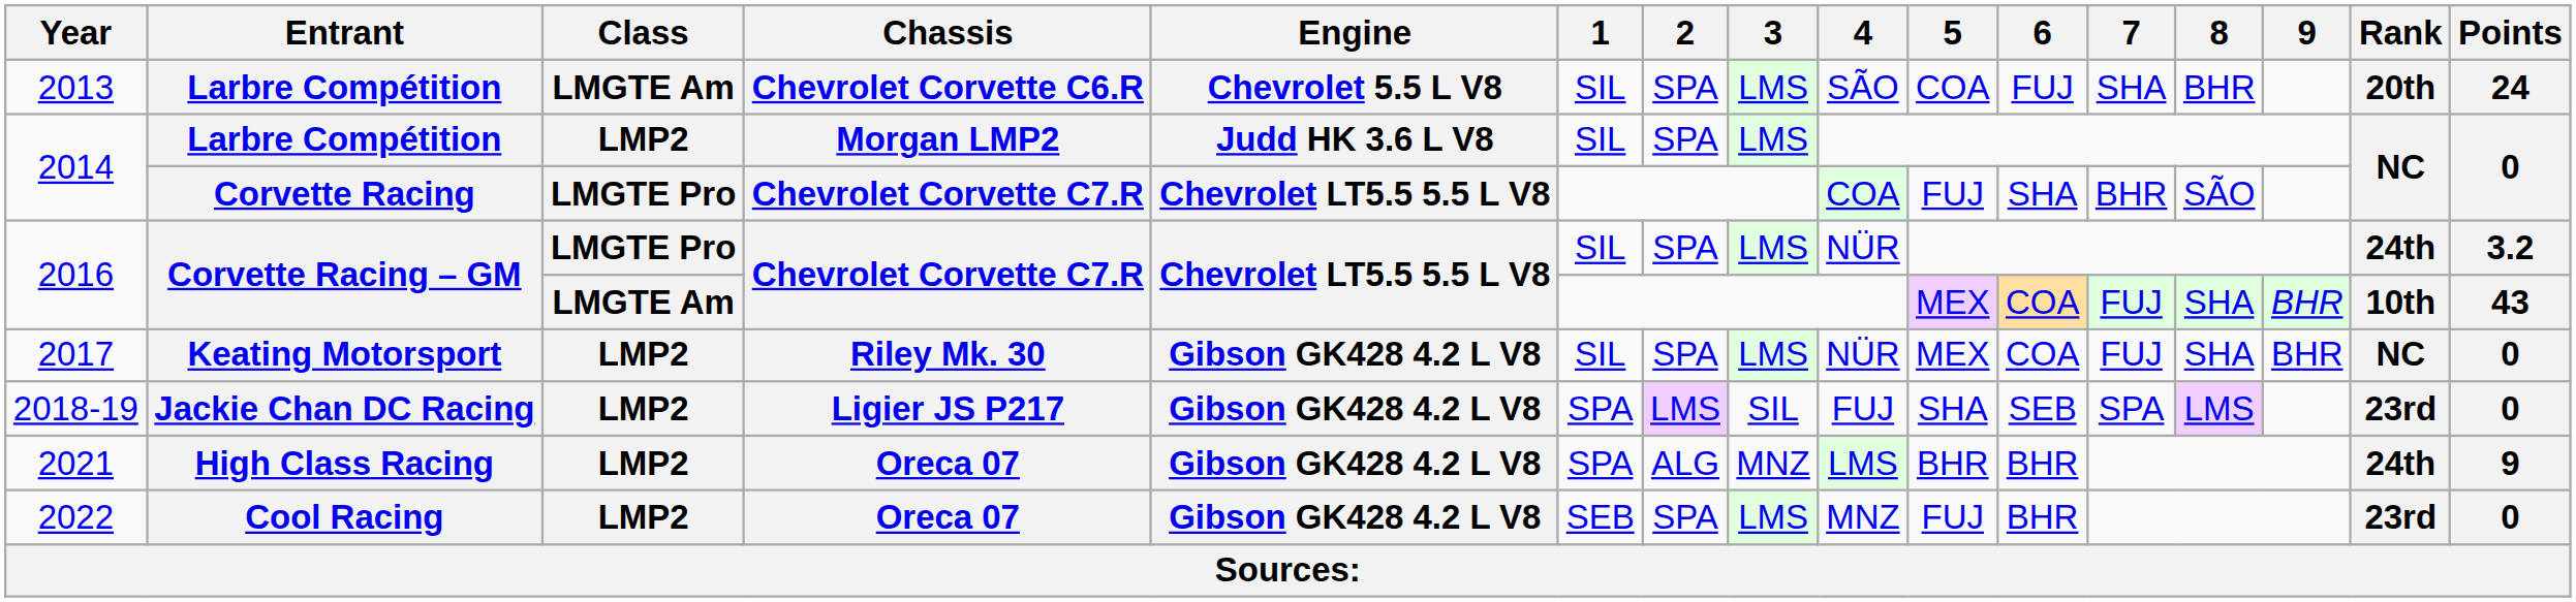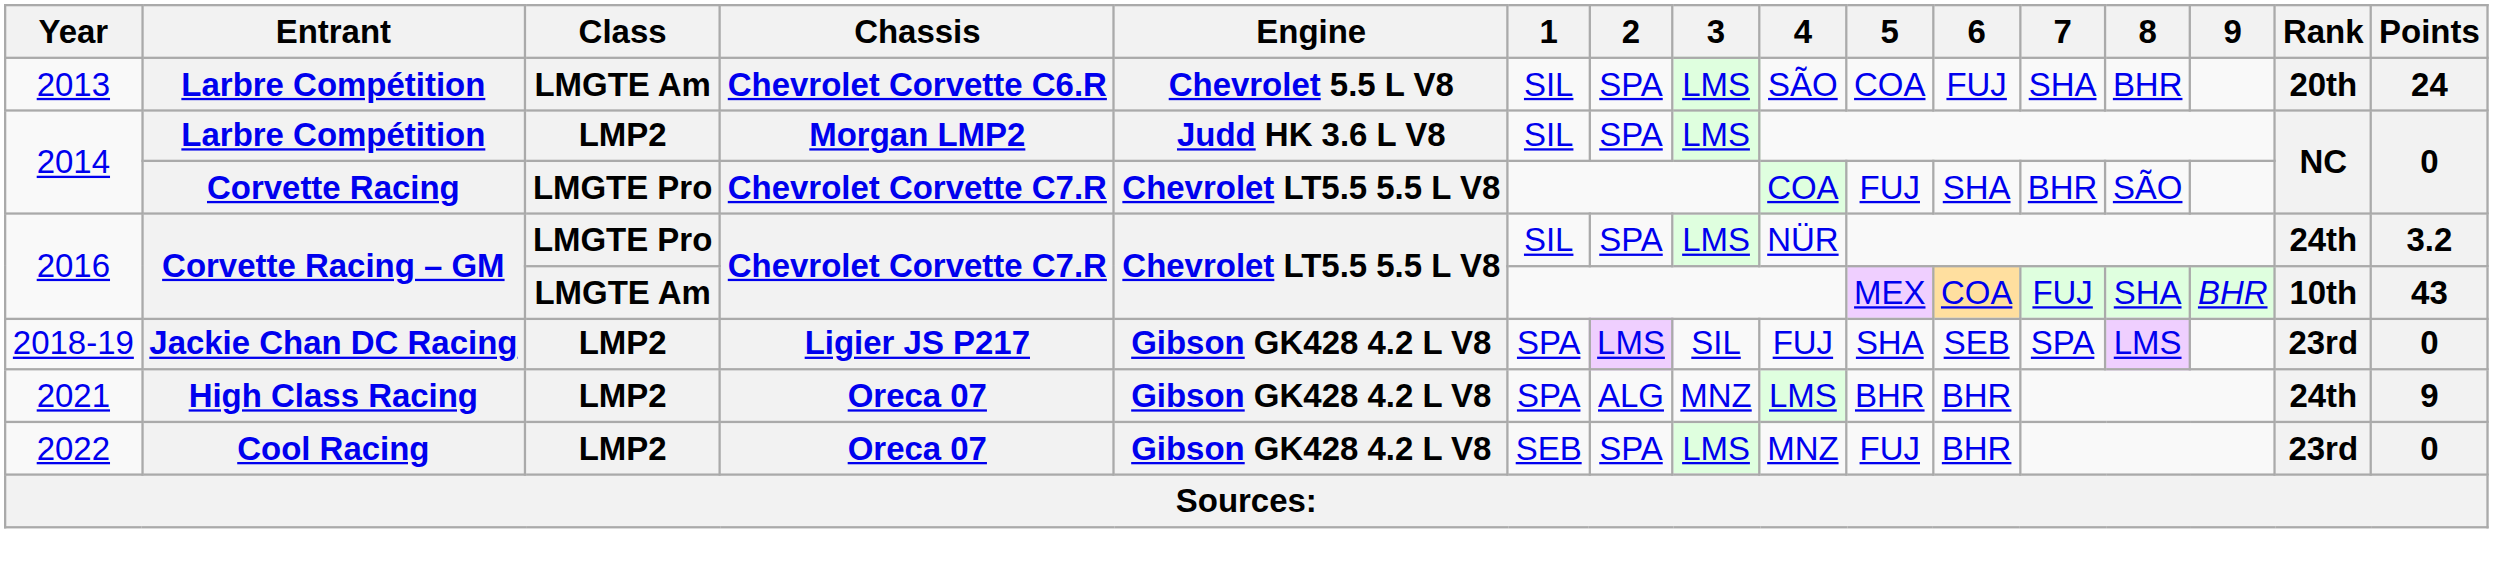 <table class="wikitable" style="text-align:center; font-size:90%">
 <tr>
 <th>Year</th>
 <th>Entrant</th>
 <th>Class</th>
 <th>Chassis</th>
 <th>Engine</th>
 <th>1</th>
 <th>2</th>
 <th>3</th>
 <th>4</th>
 <th>5</th>
 <th>6</th>
 <th>7</th>
 <th>8</th>
 <th>9</th>
 <th>Rank</th>
 <th>Points</th>
 </tr>
 <tr>
 <td><a href='#'>2013</a></td>
 <th><a href='#'>Larbre Compétition</a></th>
 <th>LMGTE Am</th>
 <th><a href='#'>Chevrolet Corvette C6.R</a></th>
 <th><a href='#'>Chevrolet</a> 5.5 L V8</th>
 <td><a href='#'>SIL</a></td>
 <td><a href='#'>SPA</a></td>
 <td style="background:#DFFFDF;"><a href='#'>LMS</a><br></td>
 <td><a href='#'>SÃO</a></td>
 <td><a href='#'>COA</a></td>
 <td><a href='#'>FUJ</a></td>
 <td><a href='#'>SHA</a></td>
 <td><a href='#'>BHR</a></td>
 <td></td>
 <th>20th</th>
 <th>24</th>
 </tr>
 <tr>
 <td rowspan=2><a href='#'>2014</a></td>
 <th><a href='#'>Larbre Compétition</a></th>
 <th>LMP2</th>
 <th><a href='#'>Morgan LMP2</a></th>
 <th><a href='#'>Judd</a> HK 3.6 L V8</th>
 <td><a href='#'>SIL</a></td>
 <td><a href='#'>SPA</a></td>
 <td style="background:#DFFFDF;"><a href='#'>LMS</a><br></td>
 <td colspan=6></td>
 <th rowspan=2>NC</th>
 <th rowspan=2>0</th>
 </tr>
 <tr>
 <th><a href='#'>Corvette Racing</a></th>
 <th>LMGTE Pro</th>
 <th><a href='#'>Chevrolet Corvette C7.R</a></th>
 <th><a href='#'>Chevrolet</a> LT5.5 5.5 L V8</th>
 <td colspan=3></td>
 <td style="background:#DFFFDF;"><a href='#'>COA</a><br></td>
 <td><a href='#'>FUJ</a></td>
 <td><a href='#'>SHA</a></td>
 <td><a href='#'>BHR</a></td>
 <td><a href='#'>SÃO</a></td>
 <td></td>
 </tr>
 <tr>
 <td rowspan=2><a href='#'>2016</a></td>
 <th rowspan="2"><a href='#'>Corvette Racing – GM</a></th>
 <th>LMGTE Pro</th>
 <th rowspan=2><a href='#'>Chevrolet Corvette C7.R</a></th>
 <th rowspan=2><a href='#'>Chevrolet</a> LT5.5 5.5 L V8</th>
 <td><a href='#'>SIL</a></td>
 <td><a href='#'>SPA</a></td>
 <td style="background:#DFFFDF;"><a href='#'>LMS</a><br></td>
 <td><a href='#'>NÜR</a></td>
 <td colspan=5></td>
 <th>24th</th>
 <th>3.2</th>
 </tr>
 <tr>
 <th>LMGTE Am</th>
 <td colspan=4></td>
 <td style="background:#EFCFFF;"><a href='#'>MEX</a><br></td>
 <td style="background:#FFDF9F;"><a href='#'>COA</a><br></td>
 <td style="background:#DFFFDF;"><a href='#'>FUJ</a><br></td>
 <td style="background:#DFFFDF;"><a href='#'>SHA</a><br></td>
 <td style="background:#DFFFDF;"><em><a href='#'>BHR</a></em><br></td>
 <th>10th</th>
 <th>43</th>
 </tr>
 <tr>
-<td><a href='#'>2017</a></td>
-<th><a href='#'>Keating Motorsport</a></th>
-<th>LMP2</th>
-<th><a href='#'>Riley Mk. 30</a></th>
-<th><a href='#'>Gibson</a> GK428 4.2 L V8</th>
-<td><a href='#'>SIL</a></td>
-<td><a href='#'>SPA</a></td>
-<td style="background:#DFFFDF;"><a href='#'>LMS</a><br></td>
-<td><a href='#'>NÜR</a></td>
-<td><a href='#'>MEX</a></td>
-<td><a href='#'>COA</a></td>
-<td><a href='#'>FUJ</a></td>
-<td><a href='#'>SHA</a></td>
-<td><a href='#'>BHR</a></td>
-<th>NC</th>
-<th>0</th>
-</tr>
-<tr>
 <td><a href='#'>2018-19</a></td>
 <th><a href='#'>Jackie Chan DC Racing</a></th>
 <th>LMP2</th>
 <th><a href='#'>Ligier JS P217</a></th>
 <th><a href='#'>Gibson</a> GK428 4.2 L V8</th>
 <td><a href='#'>SPA</a></td>
 <td style="background:#EFCFFF;"><a href='#'>LMS</a><br></td>
 <td><a href='#'>SIL</a></td>
 <td><a href='#'>FUJ</a></td>
 <td><a href='#'>SHA</a></td>
 <td><a href='#'>SEB</a></td>
 <td><a href='#'>SPA</a></td>
 <td style="background:#EFCFFF;"><a href='#'>LMS</a><br></td>
 <td></td>
 <th>23rd</th>
 <th>0</th>
 </tr>
 <tr>
 <td><a href='#'>2021</a></td>
 <th><a href='#'>High Class Racing</a></th>
 <th>LMP2</th>
 <th><a href='#'>Oreca 07</a></th>
 <th><a href='#'>Gibson</a> GK428 4.2 L V8</th>
 <td><a href='#'>SPA</a></td>
 <td><a href='#'>ALG</a></td>
 <td><a href='#'>MNZ</a></td>
 <td style="background:#DFFFDF;"><a href='#'>LMS</a><br></td>
 <td><a href='#'>BHR</a></td>
 <td><a href='#'>BHR</a></td>
 <td colspan=3></td>
 <th>24th</th>
 <th>9</th>
 </tr>
 <tr>
 <td><a href='#'>2022</a></td>
 <th><a href='#'>Cool Racing</a></th>
 <th>LMP2</th>
 <th><a href='#'>Oreca 07</a></th>
 <th><a href='#'>Gibson</a> GK428 4.2 L V8</th>
 <td><a href='#'>SEB</a></td>
 <td><a href='#'>SPA</a></td>
 <td style="background:#DFFFDF;"><a href='#'>LMS</a><br></td>
 <td><a href='#'>MNZ</a></td>
 <td><a href='#'>FUJ</a></td>
 <td><a href='#'>BHR</a></td>
 <td colspan=3></td>
 <th>23rd</th>
 <th>0</th>
 </tr>
 <tr>
 <th colspan="16">Sources:</th>
 </tr>
 </table>
